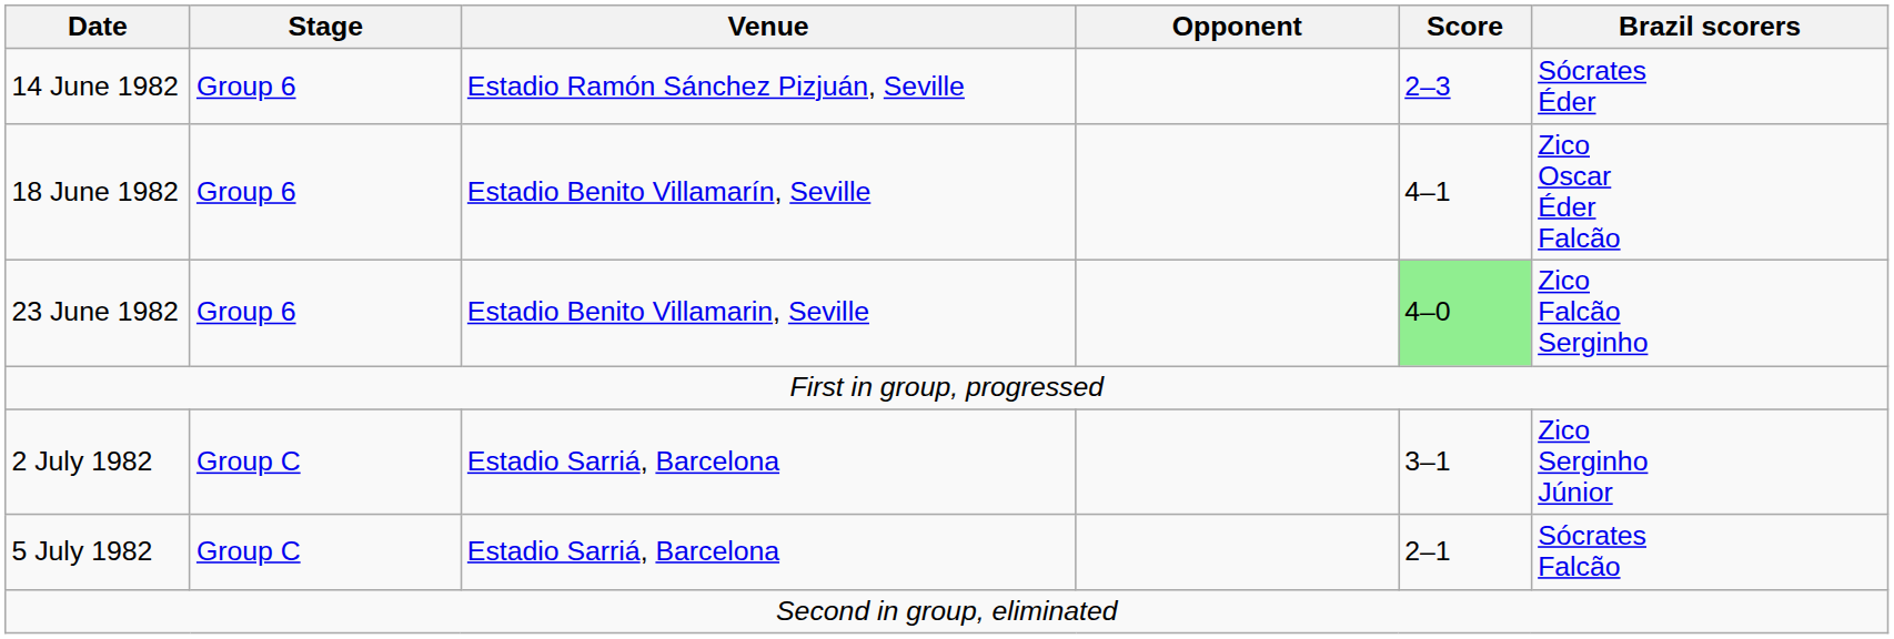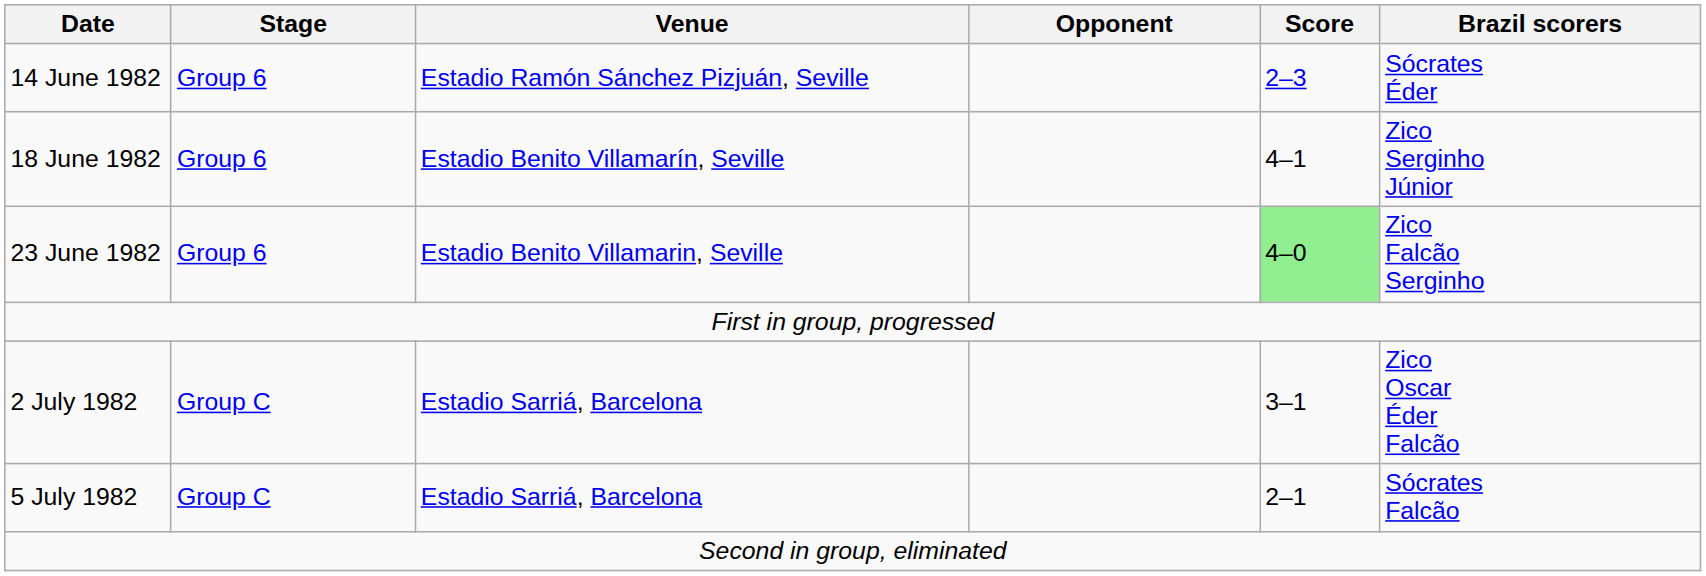 <table class="wikitable">
 <tr>
 <th width=100px>Date</th>
 <th width=150px>Stage</th>
 <th width=350px>Venue</th>
 <th width=180px>Opponent</th>
 <th width=70px>Score</th>
 <th width=200px>Brazil scorers</th>
 </tr>
 <tr>
 <td>14 June 1982</td>
 <td><a href='#'>Group 6</a></td>
 <td><a href='#'>Estadio Ramón Sánchez Pizjuán</a>, <a href='#'>Seville</a></td>
 <td></td>
 <td><a href='#'>2–3</a></td>
 <td><a href='#'>Sócrates</a>  <br> <a href='#'>Éder</a> </td>
 </tr>
 <tr>
 <td>18 June 1982</td>
 <td><a href='#'>Group 6</a></td>
 <td><a href='#'>Estadio Benito Villamarín</a>, <a href='#'>Seville</a></td>
 <td></td>
 <td>4–1</td>
-<td><a href='#'>Zico</a>  <br> <a href='#'>Oscar</a>  <br> <a href='#'>Éder</a>  <br> <a href='#'>Falcão</a> </td>
+<td><a href='#'>Zico</a>  <br> <a href='#'>Serginho</a>  <br> <a href='#'>Júnior</a> </td>
 </tr>
 <tr>
 <td>23 June 1982</td>
 <td><a href='#'>Group 6</a></td>
 <td><a href='#'>Estadio Benito Villamarin</a>, <a href='#'>Seville</a></td>
 <td></td>
 <td style="background: lightgreen;">4–0</td>
 <td><a href='#'>Zico</a>  <br> <a href='#'>Falcão</a>  <br> <a href='#'>Serginho</a> </td>
 </tr>
 <tr>
 <td colspan="6" style="text-align:center;"><em>First in group, progressed</em></td>
 </tr>
 <tr>
 <td>2 July 1982</td>
 <td><a href='#'>Group C</a></td>
 <td><a href='#'>Estadio Sarriá</a>, <a href='#'>Barcelona</a></td>
 <td></td>
 <td>3–1</td>
-<td><a href='#'>Zico</a>  <br> <a href='#'>Serginho</a>  <br> <a href='#'>Júnior</a> </td>
+<td><a href='#'>Zico</a>  <br> <a href='#'>Oscar</a>  <br> <a href='#'>Éder</a>  <br> <a href='#'>Falcão</a> </td>
 </tr>
 <tr>
 <td>5 July 1982</td>
 <td><a href='#'>Group C</a></td>
 <td><a href='#'>Estadio Sarriá</a>, <a href='#'>Barcelona</a></td>
 <td></td>
 <td>2–1</td>
 <td><a href='#'>Sócrates</a>  <br> <a href='#'>Falcão</a> </td>
 </tr>
 <tr>
 <td colspan="6" style="text-align:center;"><em>Second in group, eliminated</em></td>
 </tr>
 </table>
